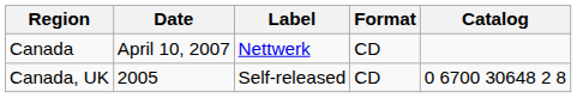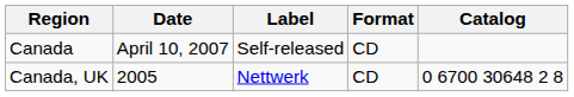 <table class="wikitable">
 <tr>
 <th>Region</th>
 <th>Date</th>
 <th>Label</th>
 <th>Format</th>
 <th>Catalog</th>
 </tr>
 <tr>
 <td>Canada</td>
 <td>April 10, 2007</td>
-<td><a href='#'>Nettwerk</a></td>
+<td>Self-released</td>
 <td>CD</td>
 <td></td>
 </tr>
 <tr>
 <td>Canada, UK</td>
 <td>2005</td>
-<td>Self-released</td>
+<td><a href='#'>Nettwerk</a></td>
 <td>CD</td>
 <td>0 6700 30648 2 8</td>
 </tr>
 </table>
